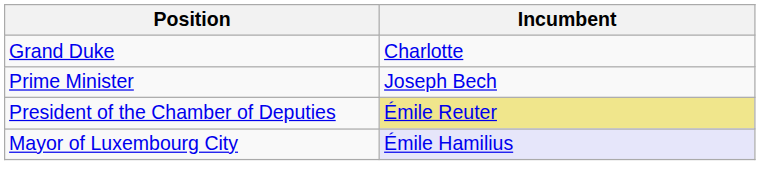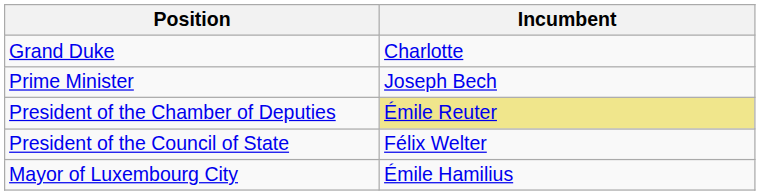 <table class="wikitable">
 <tr>
 <th width="300">Position</th>
 <th width="300">Incumbent</th>
 </tr>
 <tr>
 <td><a href='#'>Grand Duke</a></td>
 <td><a href='#'>Charlotte</a></td>
 </tr>
 <tr>
 <td><a href='#'>Prime Minister</a></td>
 <td><a href='#'>Joseph Bech</a></td>
 </tr>
 <tr>
 <td><a href='#'>President of the Chamber of Deputies</a></td>
 <td style="background: khaki;"><a href='#'>Émile Reuter</a></td>
 </tr>
 <tr>
+<td><a href='#'>President of the Council of State</a></td>
+<td><a href='#'>Félix Welter</a></td>
+</tr>
+<tr>
 <td><a href='#'>Mayor of Luxembourg City</a></td>
-<td style="background: lavender;"><a href='#'>Émile Hamilius</a></td>
+<td><a href='#'>Émile Hamilius</a></td>
 </tr>
 </table>
